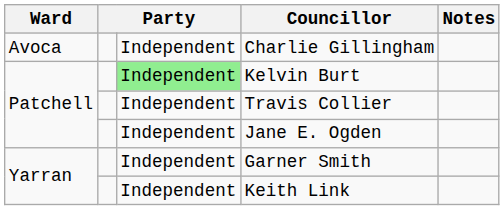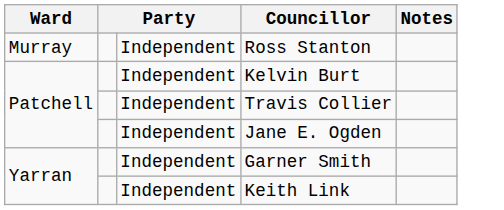 <table class="wikitable">
 <tr>
 <th>Ward</th>
 <th colspan="2">Party</th>
 <th>Councillor</th>
 <th>Notes</th>
 </tr>
 <tr>
-<td>Avoca</td>
+<td>Murray</td>
 <td> </td>
 <td>Independent</td>
-<td>Charlie Gillingham</td>
+<td>Ross Stanton</td>
 <td></td>
 </tr>
 <tr>
 <td rowspan="3">Patchell</td>
 <td> </td>
-<td style="background: lightgreen;">Independent</td>
+<td>Independent</td>
 <td>Kelvin Burt</td>
 <td></td>
 </tr>
 <tr>
 <td> </td>
 <td>Independent</td>
 <td>Travis Collier</td>
 <td></td>
 </tr>
 <tr>
 <td> </td>
 <td>Independent</td>
 <td>Jane E. Ogden</td>
 <td></td>
 </tr>
 <tr>
 <td rowspan="2">Yarran</td>
 <td> </td>
 <td>Independent</td>
 <td>Garner Smith</td>
 <td></td>
 </tr>
 <tr>
 <td> </td>
 <td>Independent</td>
 <td>Keith Link</td>
 <td></td>
 </tr>
 </table>
